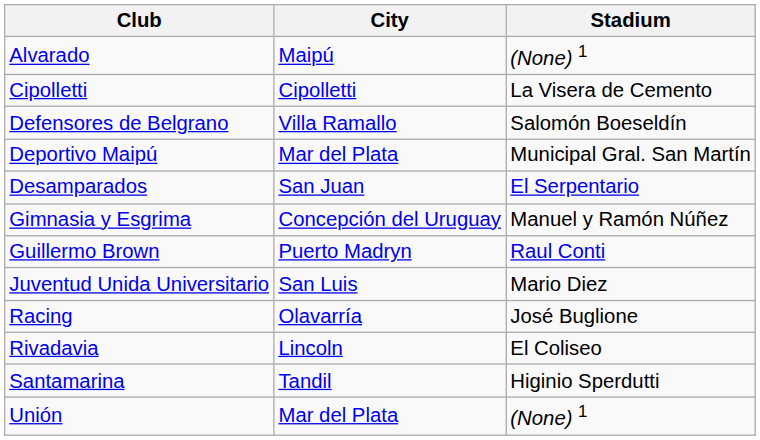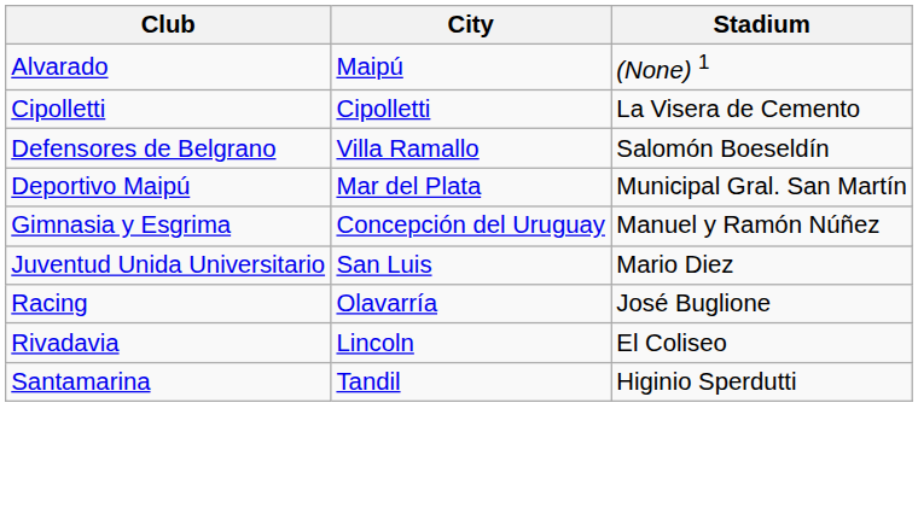 <table class="wikitable sortable">
 <tr>
 <th>Club</th>
 <th>City</th>
 <th>Stadium</th>
 </tr>
 <tr>
 <td> <a href='#'>Alvarado</a></td>
 <td><a href='#'>Maipú</a></td>
 <td><em>(None)</em> <sup>1</sup></td>
 </tr>
 <tr>
 <td> <a href='#'>Cipolletti</a></td>
 <td><a href='#'>Cipolletti</a></td>
 <td>La Visera de Cemento</td>
 </tr>
 <tr>
 <td> <a href='#'>Defensores de Belgrano</a></td>
 <td><a href='#'>Villa Ramallo</a></td>
 <td>Salomón Boeseldín</td>
 </tr>
 <tr>
 <td> <a href='#'>Deportivo Maipú</a></td>
 <td><a href='#'>Mar del Plata</a></td>
 <td>Municipal Gral. San Martín</td>
 </tr>
 <tr>
-<td> <a href='#'>Desamparados</a></td>
-<td><a href='#'>San Juan</a></td>
-<td><a href='#'>El Serpentario</a></td>
-</tr>
-<tr>
 <td> <a href='#'>Gimnasia y Esgrima</a></td>
 <td><a href='#'>Concepción del Uruguay</a></td>
 <td>Manuel y Ramón Núñez</td>
-</tr>
-<tr>
-<td> <a href='#'>Guillermo Brown</a></td>
-<td><a href='#'>Puerto Madryn</a></td>
-<td><a href='#'>Raul Conti</a></td>
 </tr>
 <tr>
 <td> <a href='#'>Juventud Unida Universitario</a></td>
 <td><a href='#'>San Luis</a></td>
 <td>Mario Diez</td>
 </tr>
 <tr>
 <td> <a href='#'>Racing</a></td>
 <td><a href='#'>Olavarría</a></td>
 <td>José Buglione</td>
 </tr>
 <tr>
 <td> <a href='#'>Rivadavia</a></td>
 <td><a href='#'>Lincoln</a></td>
 <td>El Coliseo</td>
 </tr>
 <tr>
 <td> <a href='#'>Santamarina</a></td>
 <td><a href='#'>Tandil</a></td>
 <td>Higinio Sperdutti</td>
 </tr>
-<tr>
-<td> <a href='#'>Unión</a></td>
-<td><a href='#'>Mar del Plata</a></td>
-<td><em>(None)</em> <sup>1</sup></td>
-</tr>
 </table>
